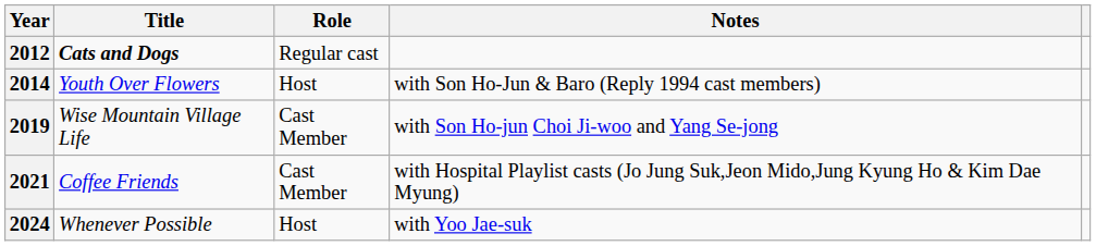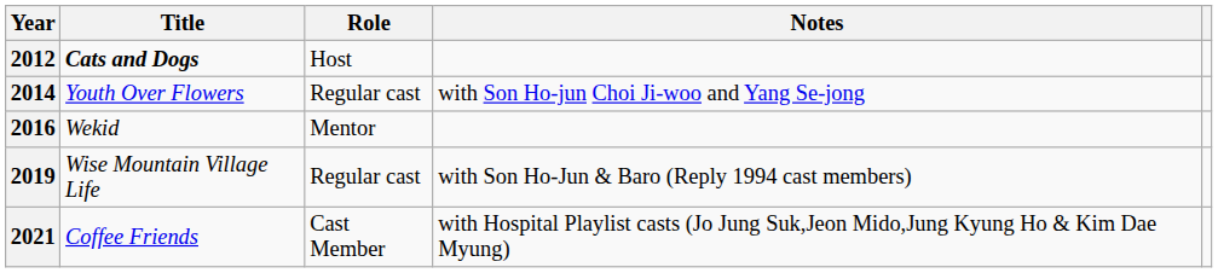 <table class="wikitable plainrowheaders sortable">
 <tr>
 <th scope="col">Year</th>
 <th scope="col">Title</th>
 <th scope="col">Role</th>
 <th scope="col">Notes</th>
 <th scope="col" class="unsortable"></th>
 </tr>
 <tr>
 <th scope="row">2012</th>
 <td><strong><em>Cats and Dogs</em></strong></td>
-<td>Regular cast</td>
+<td>Host</td>
 <td></td>
 <td style="text-align:center"></td>
 </tr>
 <tr>
 <th scope="row">2014</th>
 <td><em><a href='#'>Youth Over Flowers</a></em></td>
-<td>Host</td>
-<td>with Son Ho-Jun & Baro (Reply 1994 cast members)</td>
+<td>Regular cast</td>
+<td>with <a href='#'>Son Ho-jun</a> <a href='#'>Choi Ji-woo</a> and <a href='#'>Yang Se-jong</a></td>
+<td style="text-align:center"></td>
+</tr>
+<tr>
+<th scope="row">2016</th>
+<td><em>Wekid</em></td>
+<td>Mentor</td>
+<td></td>
 <td style="text-align:center"></td>
 </tr>
 <tr>
 <th scope="row">2019</th>
 <td><em>Wise Mountain Village Life</em></td>
-<td>Cast Member</td>
-<td>with <a href='#'>Son Ho-jun</a> <a href='#'>Choi Ji-woo</a> and <a href='#'>Yang Se-jong</a></td>
+<td>Regular cast</td>
+<td>with Son Ho-Jun & Baro (Reply 1994 cast members)</td>
 <td style="text-align:center"></td>
 </tr>
 <tr>
 <th scope="row">2021</th>
 <td><em><a href='#'>Coffee Friends</a></em></td>
 <td>Cast Member</td>
 <td>with Hospital Playlist casts (Jo Jung Suk,Jeon Mido,Jung Kyung Ho & Kim Dae Myung)</td>
 <td style="text-align:center"></td>
 </tr>
-<tr>
-<th scope="row">2024</th>
-<td><em>Whenever Possible</em></td>
-<td>Host</td>
-<td>with <a href='#'>Yoo Jae-suk</a></td>
-<td style="text-align:center"></td>
-</tr>
 </table>
